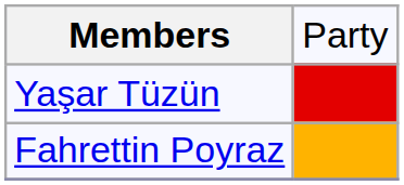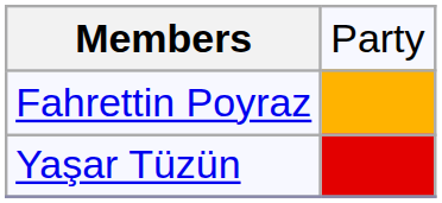 <table class=wikitable style="border:1px solid #8888aa; background-color:#f7f8ff; padding:0px; font-size:90%;">
 <tr>
 <th>Members</th>
 <td>Party</td>
 </tr>
 <tr>
+<td><a href='#'>Fahrettin Poyraz</a></td>
+<td style="background: #ffb300"></td>
+</tr>
+<tr>
 <td><a href='#'>Yaşar Tüzün</a></td>
 <td style="background: #e30000"></td>
 </tr>
 <tr>
-<td><a href='#'>Fahrettin Poyraz</a></td>
-<td style="background: #ffb300"></td>
-</tr>
-<tr>
 </tr>
 </table>
